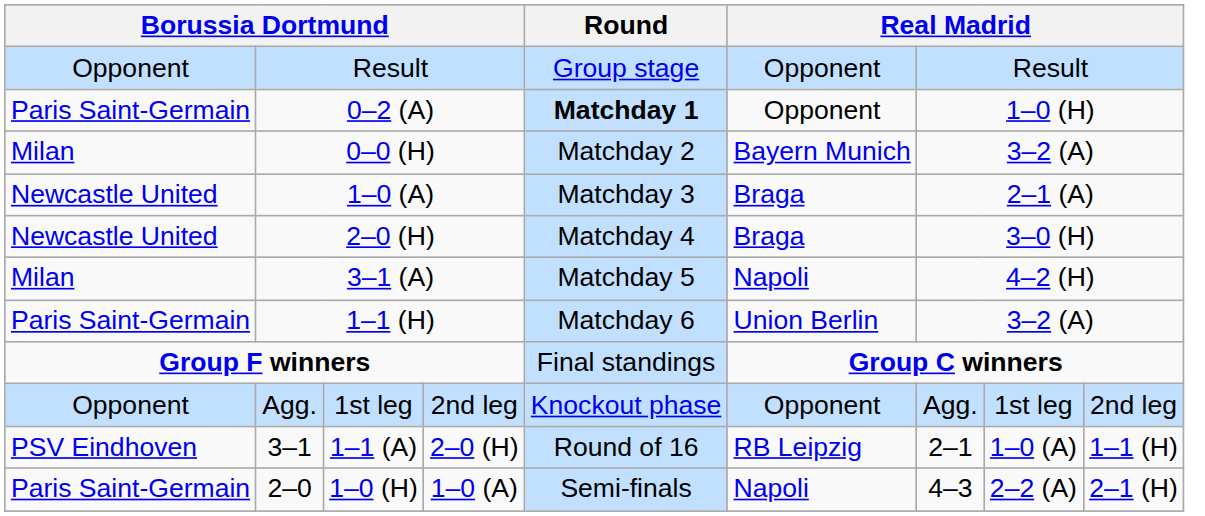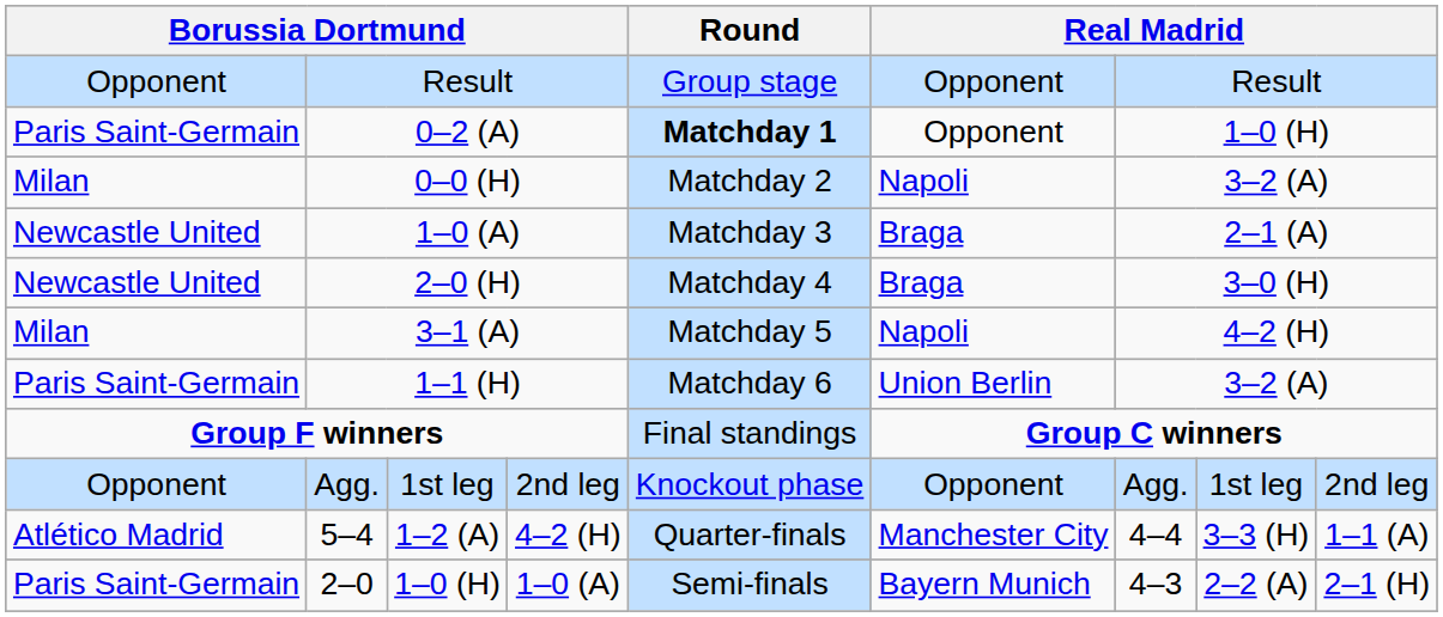 <table class="wikitable" style="text-align:center">
 <tr>
 <th colspan="4"> <a href='#'>Borussia Dortmund</a></th>
 <th>Round</th>
 <th colspan="4"> <a href='#'>Real Madrid</a></th>
 </tr>
 <tr style="background:#C1E0FF">
 <td>Opponent</td>
 <td colspan="3">Result</td>
 <td><a href='#'>Group stage</a></td>
 <td>Opponent</td>
 <td colspan="3">Result</td>
 </tr>
 <tr>
 <td style="text-align:left"> <a href='#'>Paris Saint-Germain</a></td>
 <td colspan="3"><a href='#'>0–2</a> (A)</td>
 <td style="background:#C1E0FF"><strong>Matchday 1</strong></td>
 <td>Opponent</td>
 <td colspan="3"><a href='#'>1–0</a> (H)</td>
 </tr>
 <tr>
 <td style="text-align:left"> <a href='#'>Milan</a></td>
 <td colspan="3"><a href='#'>0–0</a> (H)</td>
 <td style="background:#C1E0FF">Matchday 2</td>
-<td style="text-align:left"> <a href='#'>Bayern Munich</a></td>
+<td style="text-align:left"> <a href='#'>Napoli</a></td>
 <td colspan="3"><a href='#'>3–2</a> (A)</td>
 </tr>
 <tr>
 <td style="text-align:left"> <a href='#'>Newcastle United</a></td>
 <td colspan="3"><a href='#'>1–0</a> (A)</td>
 <td style="background:#C1E0FF">Matchday 3</td>
 <td style="text-align:left"> <a href='#'>Braga</a></td>
 <td colspan="3"><a href='#'>2–1</a> (A)</td>
 </tr>
 <tr>
 <td style="text-align:left"> <a href='#'>Newcastle United</a></td>
 <td colspan="3"><a href='#'>2–0</a> (H)</td>
 <td style="background:#C1E0FF">Matchday 4</td>
 <td style="text-align:left"> <a href='#'>Braga</a></td>
 <td colspan="3"><a href='#'>3–0</a> (H)</td>
 </tr>
 <tr>
 <td style="text-align:left"> <a href='#'>Milan</a></td>
 <td colspan="3"><a href='#'>3–1</a> (A)</td>
 <td style="background:#C1E0FF">Matchday 5</td>
 <td style="text-align:left"> <a href='#'>Napoli</a></td>
 <td colspan="3"><a href='#'>4–2</a> (H)</td>
 </tr>
 <tr>
 <td style="text-align:left"> <a href='#'>Paris Saint-Germain</a></td>
 <td colspan="3"><a href='#'>1–1</a> (H)</td>
 <td style="background:#C1E0FF">Matchday 6</td>
 <td style="text-align:left"> <a href='#'>Union Berlin</a></td>
 <td colspan="3"><a href='#'>3–2</a> (A)</td>
 </tr>
 <tr>
 <td colspan="4" style="vertical-align:top"><strong><a href='#'>Group F</a> winners</strong><br><div></div></td>
 <td style="background:#C1E0FF">Final standings</td>
 <td colspan="4" style="vertical-align:top"><strong><a href='#'>Group C</a> winners</strong><br><div></div></td>
 </tr>
 <tr style="background:#C1E0FF">
 <td>Opponent</td>
 <td>Agg.</td>
 <td>1st leg</td>
 <td>2nd leg</td>
 <td><a href='#'>Knockout phase</a></td>
 <td>Opponent</td>
 <td>Agg.</td>
 <td>1st leg</td>
 <td>2nd leg</td>
 </tr>
 <tr>
-<td style="text-align:left"> <a href='#'>PSV Eindhoven</a></td>
-<td>3–1</td>
-<td><a href='#'>1–1</a> (A)</td>
-<td><a href='#'>2–0</a> (H)</td>
-<td style="background:#C1E0FF">Round of 16</td>
-<td style="text-align:left"> <a href='#'>RB Leipzig</a></td>
-<td>2–1</td>
-<td><a href='#'>1–0</a> (A)</td>
-<td><a href='#'>1–1</a> (H)</td>
+<td style="text-align:left"> <a href='#'>Atlético Madrid</a></td>
+<td>5–4</td>
+<td><a href='#'>1–2</a> (A)</td>
+<td><a href='#'>4–2</a> (H)</td>
+<td style="background:#C1E0FF">Quarter-finals</td>
+<td style="text-align:left"> <a href='#'>Manchester City</a></td>
+<td>4–4 </td>
+<td><a href='#'>3–3</a> (H)</td>
+<td><a href='#'>1–1</a>  (A)</td>
 </tr>
 <tr>
 <td style="text-align:left"> <a href='#'>Paris Saint-Germain</a></td>
 <td>2–0</td>
 <td><a href='#'>1–0</a> (H)</td>
 <td><a href='#'>1–0</a> (A)</td>
 <td style="background:#C1E0FF">Semi-finals</td>
-<td style="text-align:left"> <a href='#'>Napoli</a></td>
+<td style="text-align:left"> <a href='#'>Bayern Munich</a></td>
 <td>4–3</td>
 <td><a href='#'>2–2</a> (A)</td>
 <td><a href='#'>2–1</a> (H)</td>
 </tr>
 </table>
